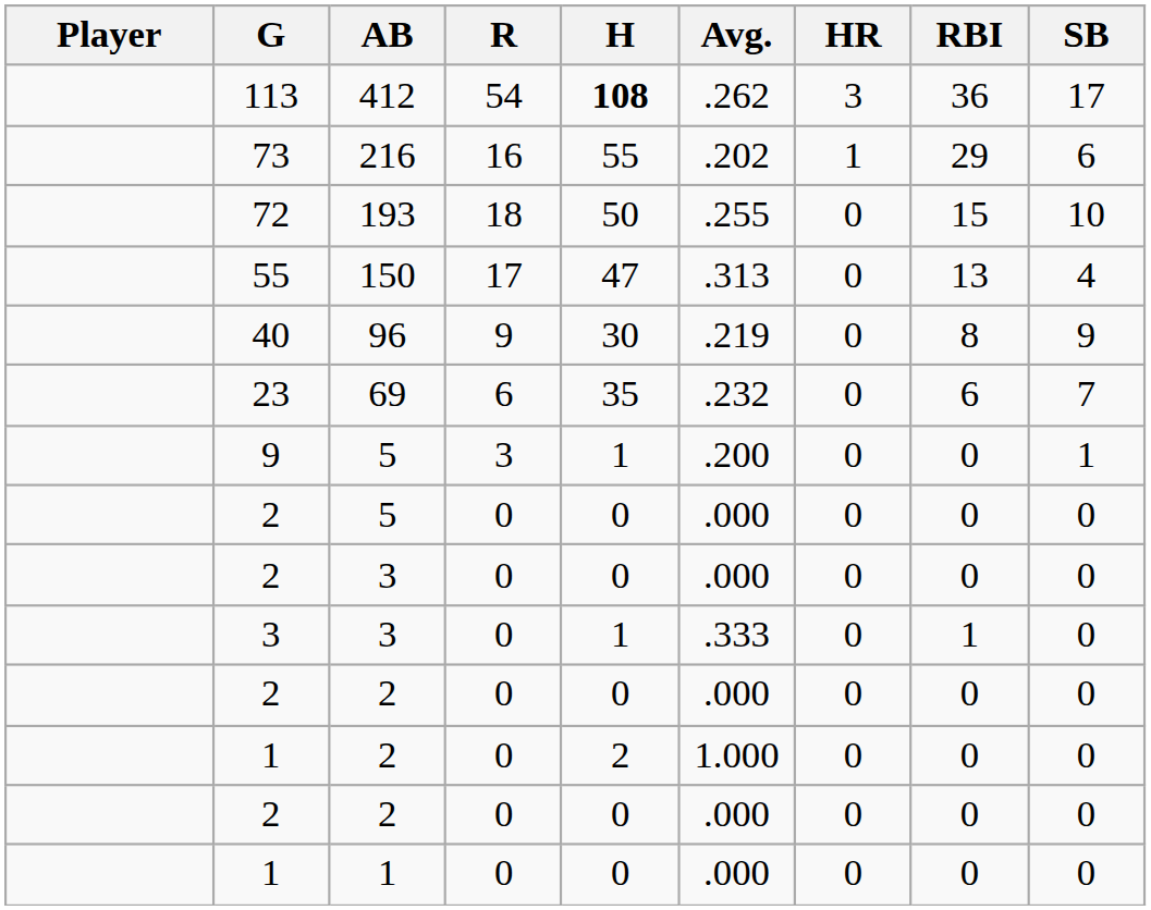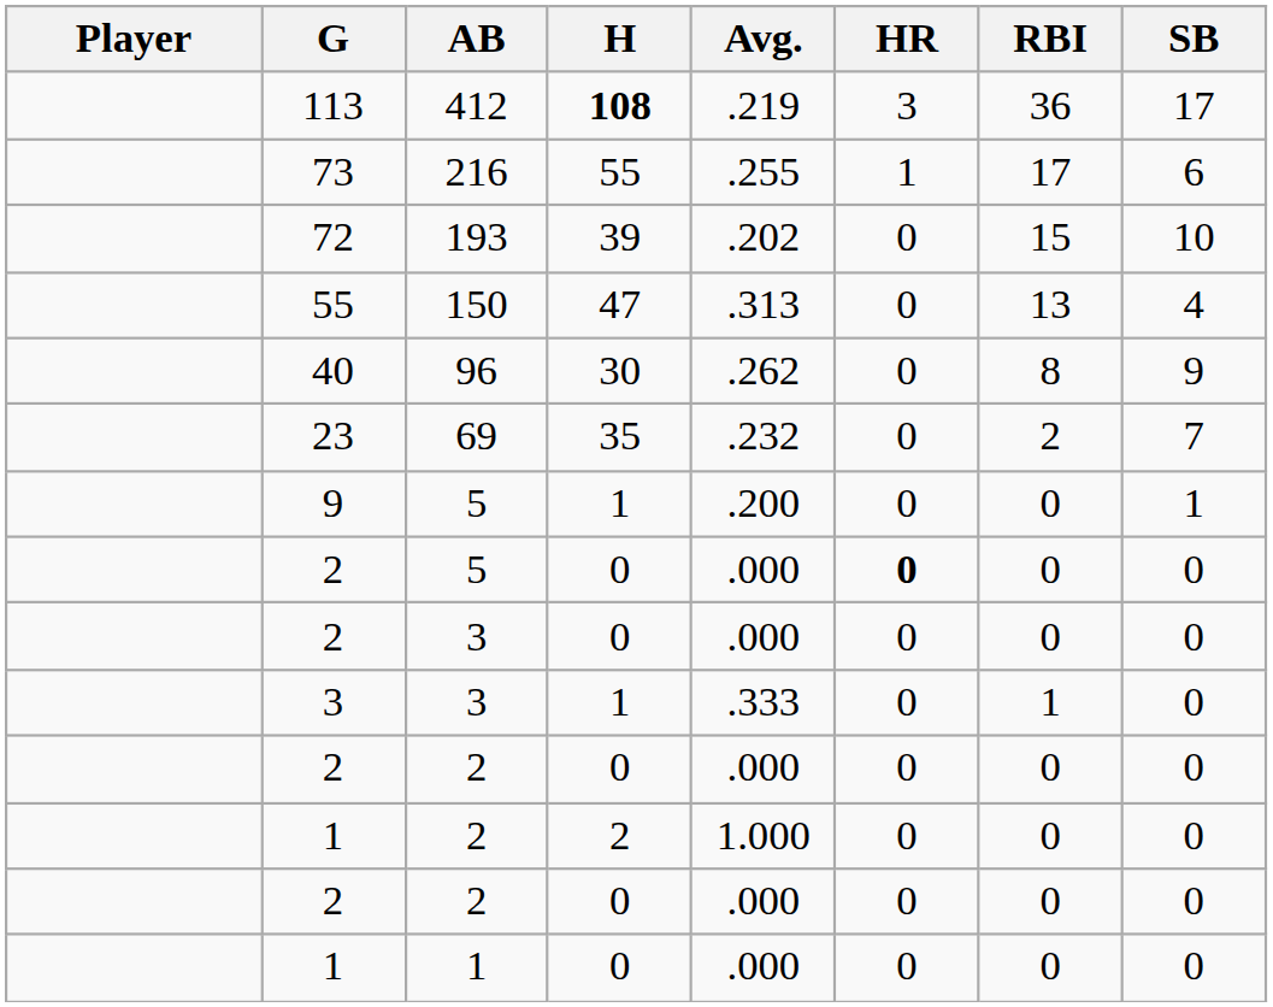 <table class="wikitable sortable">
 <tr>
 <th bgcolor="#DDDDFF" width="16%">Player</th>
 <th bgcolor="#DDDDFF" width="9%">G</th>
 <th bgcolor="#DDDDFF" width="9%">AB</th>
-<th bgcolor="#DDDDFF" width="9%">R</th>
 <th bgcolor="#DDDDFF" width="9%">H</th>
 <th bgcolor="#DDDDFF" width="9%">Avg.</th>
 <th bgcolor="#DDDDFF" width="9%">HR</th>
 <th bgcolor="#DDDDFF" width="9%">RBI</th>
 <th bgcolor="#DDDDFF" width="9%">SB</th>
 </tr>
 <tr align="center">
 <td></td>
 <td>113</td>
 <td>412</td>
-<td>54</td>
 <td><strong>108</strong></td>
-<td>.262</td>
+<td>.219</td>
 <td>3</td>
 <td>36</td>
 <td>17</td>
 </tr>
 <tr align="center">
 <td></td>
 <td>73</td>
 <td>216</td>
-<td>16</td>
 <td>55</td>
-<td>.202</td>
+<td>.255</td>
 <td>1</td>
-<td>29</td>
+<td>17</td>
 <td>6</td>
 </tr>
 <tr align="center">
 <td></td>
 <td>72</td>
 <td>193</td>
-<td>18</td>
-<td>50</td>
-<td>.255</td>
+<td>39</td>
+<td>.202</td>
 <td>0</td>
 <td>15</td>
 <td>10</td>
 </tr>
 <tr align="center">
 <td></td>
 <td>55</td>
 <td>150</td>
-<td>17</td>
 <td>47</td>
 <td>.313</td>
 <td>0</td>
 <td>13</td>
 <td>4</td>
 </tr>
 <tr align="center">
 <td></td>
 <td>40</td>
 <td>96</td>
-<td>9</td>
 <td>30</td>
-<td>.219</td>
+<td>.262</td>
 <td>0</td>
 <td>8</td>
 <td>9</td>
 </tr>
 <tr align="center">
 <td></td>
 <td>23</td>
 <td>69</td>
-<td>6</td>
 <td>35</td>
 <td>.232</td>
 <td>0</td>
-<td>6</td>
+<td>2</td>
 <td>7</td>
 </tr>
 <tr align="center">
 <td></td>
 <td>9</td>
 <td>5</td>
-<td>3</td>
 <td>1</td>
 <td>.200</td>
 <td>0</td>
 <td>0</td>
 <td>1</td>
 </tr>
 <tr align="center">
 <td></td>
 <td>2</td>
 <td>5</td>
 <td>0</td>
-<td>0</td>
 <td>.000</td>
-<td>0</td>
+<td><strong>0</strong></td>
 <td>0</td>
 <td>0</td>
 </tr>
 <tr align="center">
 <td></td>
 <td>2</td>
 <td>3</td>
-<td>0</td>
 <td>0</td>
 <td>.000</td>
 <td>0</td>
 <td>0</td>
 <td>0</td>
 </tr>
 <tr align="center">
 <td></td>
 <td>3</td>
 <td>3</td>
-<td>0</td>
 <td>1</td>
 <td>.333</td>
 <td>0</td>
 <td>1</td>
 <td>0</td>
 </tr>
 <tr align="center">
 <td></td>
 <td>2</td>
 <td>2</td>
 <td>0</td>
-<td>0</td>
 <td>.000</td>
 <td>0</td>
 <td>0</td>
 <td>0</td>
 </tr>
 <tr align="center">
 <td></td>
 <td>1</td>
 <td>2</td>
-<td>0</td>
 <td>2</td>
 <td>1.000</td>
 <td>0</td>
 <td>0</td>
 <td>0</td>
 </tr>
 <tr align="center">
 <td></td>
 <td>2</td>
 <td>2</td>
 <td>0</td>
-<td>0</td>
 <td>.000</td>
 <td>0</td>
 <td>0</td>
 <td>0</td>
 </tr>
 <tr align="center">
 <td></td>
 <td>1</td>
 <td>1</td>
 <td>0</td>
-<td>0</td>
 <td>.000</td>
 <td>0</td>
 <td>0</td>
 <td>0</td>
 </tr>
 </table>
